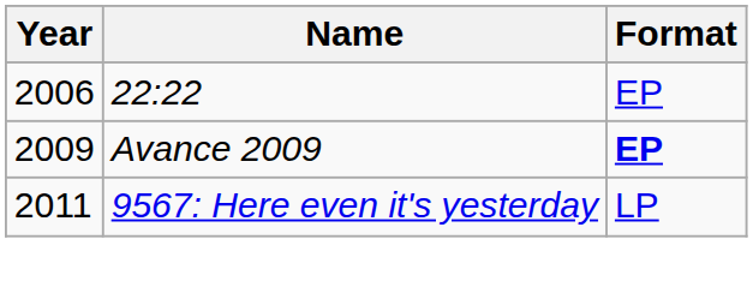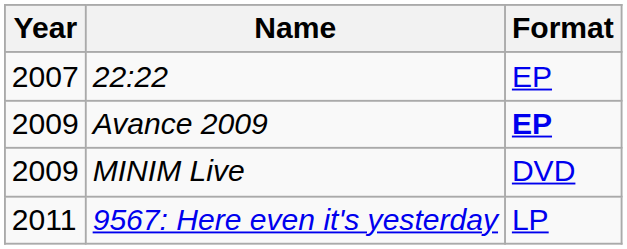 <table class="wikitable ">
 <tr>
 <th>Year</th>
 <th>Name</th>
 <th>Format</th>
 </tr>
 <tr>
-<td>2006</td>
+<td>2007</td>
 <td><em>22:22</em></td>
 <td><a href='#'>EP</a></td>
 </tr>
 <tr>
 <td>2009</td>
 <td><em>Avance 2009</em></td>
 <td><strong><a href='#'>EP</a></strong></td>
 </tr>
 <tr>
+<td>2009</td>
+<td><em>MINIM Live</em></td>
+<td><a href='#'>DVD</a></td>
+</tr>
+<tr>
 <td>2011</td>
 <td><em><a href='#'>9567: Here even it's yesterday</a></em></td>
 <td><a href='#'>LP</a></td>
 </tr>
 </table>
